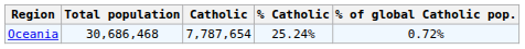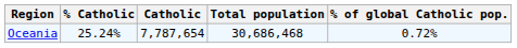 <table class="wikitable">
 <tr bgcolor=#CCCCFF>
 <th>Region</th>
+<th>% Catholic</th>
+<th>Catholic</th>
 <th>Total population</th>
-<th>Catholic</th>
-<th>% Catholic</th>
 <th>% of global Catholic pop.</th>
 </tr>
 <tr ALIGN=center bgcolor=#F0F8FF>
 <td><a href='#'>Oceania</a></td>
+<td>25.24%</td>
+<td>7,787,654</td>
 <td>30,686,468</td>
-<td>7,787,654</td>
-<td>25.24%</td>
 <td>0.72%</td>
 </tr>
 </table>
